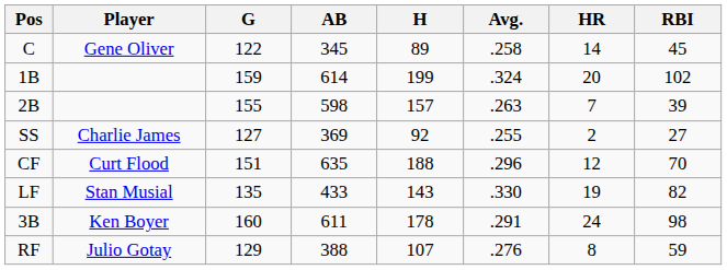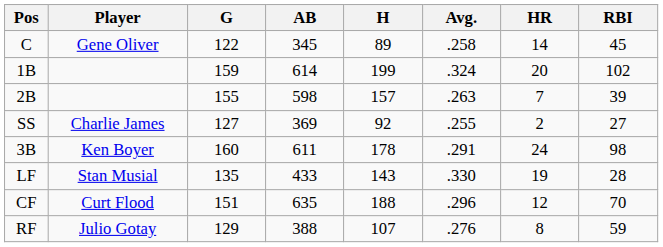 <table class="wikitable sortable">
 <tr>
 <th bgcolor="#DDDDFF" width="5%">Pos</th>
 <th bgcolor="#DDDDFF" width="16%">Player</th>
 <th bgcolor="#DDDDFF" width="9%">G</th>
 <th bgcolor="#DDDDFF" width="9%">AB</th>
 <th bgcolor="#DDDDFF" width="9%">H</th>
 <th bgcolor="#DDDDFF" width="9%">Avg.</th>
 <th bgcolor="#DDDDFF" width="9%">HR</th>
 <th bgcolor="#DDDDFF" width="9%">RBI</th>
 </tr>
 <tr align="center">
 <td>C</td>
 <td><a href='#'>Gene Oliver</a></td>
 <td>122</td>
 <td>345</td>
 <td>89</td>
 <td>.258</td>
 <td>14</td>
 <td>45</td>
 </tr>
 <tr align="center">
 <td>1B</td>
 <td></td>
 <td>159</td>
 <td>614</td>
 <td>199</td>
 <td>.324</td>
 <td>20</td>
 <td>102</td>
 </tr>
 <tr align="center">
 <td>2B</td>
 <td></td>
 <td>155</td>
 <td>598</td>
 <td>157</td>
 <td>.263</td>
 <td>7</td>
 <td>39</td>
 </tr>
 <tr align="center">
 <td>SS</td>
 <td><a href='#'>Charlie James</a></td>
 <td>127</td>
 <td>369</td>
 <td>92</td>
 <td>.255</td>
 <td>2</td>
 <td>27</td>
 </tr>
 <tr align="center">
-<td>CF</td>
-<td><a href='#'>Curt Flood</a></td>
-<td>151</td>
-<td>635</td>
-<td>188</td>
-<td>.296</td>
-<td>12</td>
-<td>70</td>
+<td>3B</td>
+<td><a href='#'>Ken Boyer</a></td>
+<td>160</td>
+<td>611</td>
+<td>178</td>
+<td>.291</td>
+<td>24</td>
+<td>98</td>
 </tr>
 <tr align="center">
 <td>LF</td>
 <td><a href='#'>Stan Musial</a></td>
 <td>135</td>
 <td>433</td>
 <td>143</td>
 <td>.330</td>
 <td>19</td>
-<td>82</td>
+<td>28</td>
 </tr>
 <tr align="center">
-<td>3B</td>
-<td><a href='#'>Ken Boyer</a></td>
-<td>160</td>
-<td>611</td>
-<td>178</td>
-<td>.291</td>
-<td>24</td>
-<td>98</td>
+<td>CF</td>
+<td><a href='#'>Curt Flood</a></td>
+<td>151</td>
+<td>635</td>
+<td>188</td>
+<td>.296</td>
+<td>12</td>
+<td>70</td>
 </tr>
 <tr align="center">
 <td>RF</td>
 <td><a href='#'>Julio Gotay</a></td>
 <td>129</td>
 <td>388</td>
 <td>107</td>
 <td>.276</td>
 <td>8</td>
 <td>59</td>
 </tr>
 </table>
